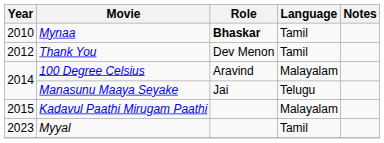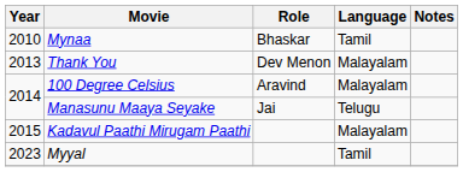 <table class="wikitable sortable">
 <tr>
 <th><strong>Year</strong></th>
 <th><strong>Movie</strong></th>
 <th><strong>Role</strong></th>
 <th><strong>Language</strong></th>
 <th><strong>Notes</strong></th>
 </tr>
 <tr>
 <td>2010</td>
 <td><em><a href='#'>Mynaa</a></em></td>
-<td><strong>Bhaskar</strong></td>
+<td>Bhaskar</td>
 <td>Tamil</td>
 <td></td>
 </tr>
 <tr>
-<td>2012</td>
+<td>2013</td>
 <td><em><a href='#'>Thank You</a></em></td>
 <td>Dev Menon</td>
-<td>Tamil</td>
+<td>Malayalam</td>
 <td></td>
 </tr>
 <tr>
 <td rowspan="2">2014</td>
 <td><em><a href='#'>100 Degree Celsius</a></em></td>
 <td>Aravind</td>
 <td>Malayalam</td>
 <td></td>
 </tr>
 <tr>
 <td><em><a href='#'>Manasunu Maaya Seyake</a></em></td>
 <td>Jai</td>
 <td>Telugu</td>
 <td></td>
 </tr>
 <tr>
 <td>2015</td>
 <td><em><a href='#'>Kadavul Paathi Mirugam Paathi</a></em></td>
 <td></td>
 <td>Malayalam</td>
 <td></td>
 </tr>
 <tr>
 <td>2023</td>
 <td><em>Myyal</em></td>
 <td></td>
 <td>Tamil</td>
 <td></td>
 </tr>
 <tr>
 </tr>
 </table>
